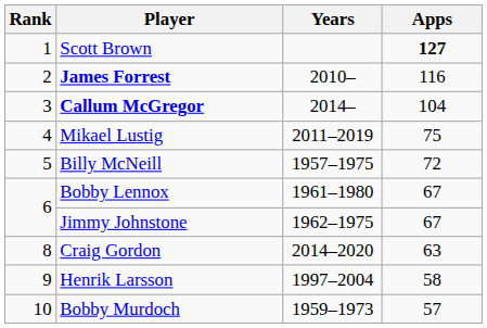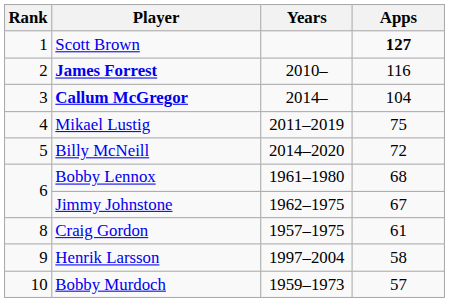 <table class="wikitable" style="text-align: center;">
 <tr>
 <th>Rank</th>
 <th style="width: 12em;">Player</th>
 <th style="width: 5em;">     Years     </th>
 <th style="width: 5em;">Apps</th>
 </tr>
 <tr>
 <td style="text-align:right;">1</td>
 <td style="text-align:left;"> <a href='#'>Scott Brown</a></td>
 <td></td>
 <td><strong>127</strong></td>
 </tr>
 <tr>
 <td style="text-align:right;">2</td>
 <td style="text-align:left;"> <strong><a href='#'>James Forrest</a></strong></td>
 <td>2010–</td>
 <td>116</td>
 </tr>
 <tr>
 <td style="text-align:right;">3</td>
 <td style="text-align:left;"> <strong><a href='#'>Callum McGregor</a></strong></td>
 <td>2014–</td>
 <td>104</td>
 </tr>
 <tr>
 <td style="text-align:right;">4</td>
 <td style="text-align:left;"> <a href='#'>Mikael Lustig</a></td>
 <td>2011–2019</td>
 <td>75</td>
 </tr>
 <tr>
 <td style="text-align:right;">5</td>
 <td style="text-align:left;"> <a href='#'>Billy McNeill</a></td>
-<td>1957–1975</td>
+<td>2014–2020</td>
 <td>72</td>
 </tr>
 <tr>
 <td style="text-align:right;" rowspan="2">6</td>
 <td style="text-align:left;"> <a href='#'>Bobby Lennox</a></td>
 <td>1961–1980</td>
-<td>67</td>
+<td>68</td>
 </tr>
 <tr>
 <td style="text-align:left;"> <a href='#'>Jimmy Johnstone</a></td>
 <td>1962–1975</td>
 <td>67</td>
 </tr>
 <tr>
 <td style="text-align:right;">8</td>
 <td style="text-align:left;"> <a href='#'>Craig Gordon</a></td>
-<td>2014–2020</td>
-<td>63</td>
+<td>1957–1975</td>
+<td>61</td>
 </tr>
 <tr>
 <td style="text-align:right;">9</td>
 <td style="text-align:left;"> <a href='#'>Henrik Larsson</a></td>
 <td>1997–2004</td>
 <td>58</td>
 </tr>
 <tr>
 <td style="text-align:right;">10</td>
 <td style="text-align:left;"> <a href='#'>Bobby Murdoch</a></td>
 <td>1959–1973</td>
 <td>57</td>
 </tr>
 </table>
